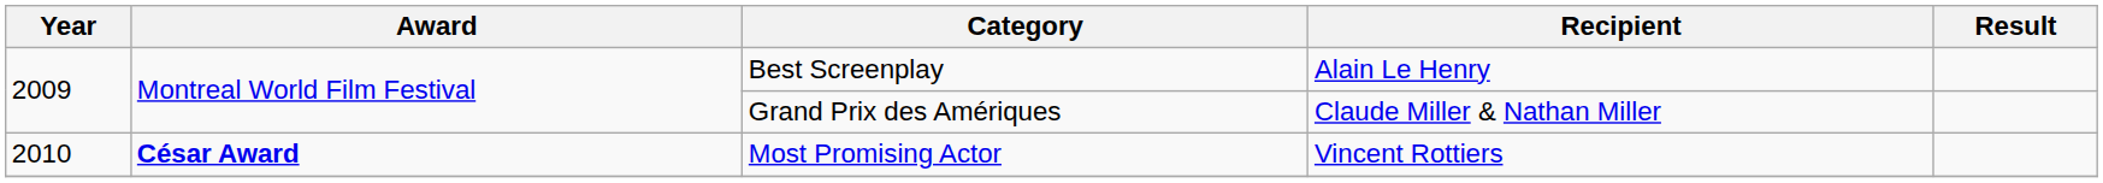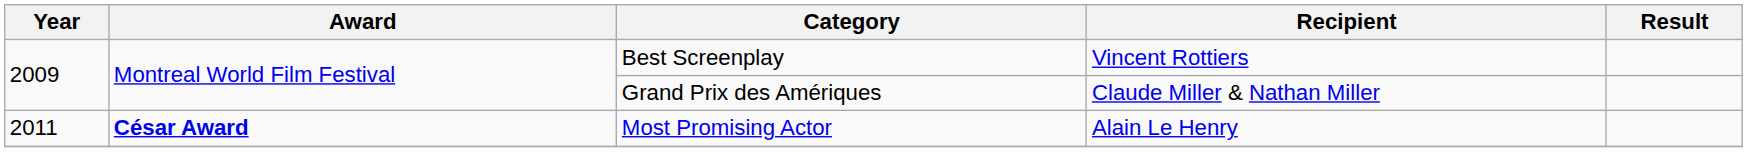 <table class="wikitable" style="width:99%;">
 <tr>
 <th>Year</th>
 <th>Award</th>
 <th>Category</th>
 <th>Recipient</th>
 <th>Result</th>
 </tr>
 <tr>
 <td rowspan=2>2009</td>
 <td rowspan=2><a href='#'>Montreal World Film Festival</a></td>
 <td>Best Screenplay</td>
-<td><a href='#'>Alain Le Henry</a></td>
+<td><a href='#'>Vincent Rottiers</a></td>
 <td></td>
 </tr>
 <tr>
 <td>Grand Prix des Amériques</td>
 <td><a href='#'>Claude Miller</a> & <a href='#'>Nathan Miller</a></td>
 <td></td>
 </tr>
 <tr>
-<td rowspan=1>2010</td>
+<td rowspan=1>2011</td>
 <td><strong><a href='#'>César Award</a></strong></td>
 <td><a href='#'>Most Promising Actor</a></td>
-<td><a href='#'>Vincent Rottiers</a></td>
+<td><a href='#'>Alain Le Henry</a></td>
 <td></td>
 </tr>
 <tr>
 </tr>
 </table>
